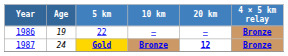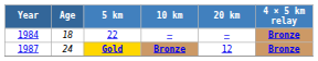 <table class="wikitable" style="font-size:95%; text-align:center; border:grey solid 1px; border-collapse:collapse; background:#ffffff;">
 <tr>
 <th style="background-color:#369; color:white; width:60px;"> Year </th>
 <th style="background-color:#369; color:white; width:40px;"> Age </th>
 <th style="background-color:#4180be; color:white; width:75px;"> 5 km </th>
 <th style="background-color:#4180be; color:white; width:75px;"> 10 km </th>
 <th style="background-color:#4180be; color:white; width:75px;"> 20 km </th>
 <th style="background-color:#4180be; color:white; width:75px;"> 4 × 5 km <br> relay </th>
 </tr>
 <tr>
-<td><a href='#'>1986</a></td>
-<td><em>19</em></td>
+<td><a href='#'>1984</a></td>
+<td><em>18</em></td>
 <td><a href='#'>22</a></td>
 <td><a href='#'>—</a></td>
 <td><a href='#'>—</a></td>
 <td bgcolor="cc9966"><a href='#'><strong>Bronze</strong></a></td>
 </tr>
 <tr>
 <td><a href='#'>1987</a></td>
 <td><em>24</em></td>
 <td style="background:gold;"><a href='#'><strong>Gold</strong></a></td>
 <td bgcolor="cc9966"><a href='#'><strong>Bronze</strong></a></td>
-<td><strong><a href='#'>12</a></strong></td>
+<td><a href='#'>12</a></td>
 <td bgcolor="cc9966"><a href='#'><strong>Bronze</strong></a></td>
 </tr>
 <tr>
 </tr>
 </table>
